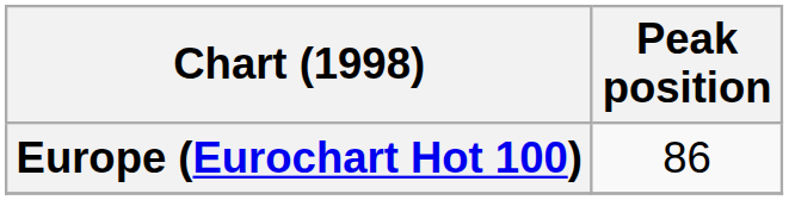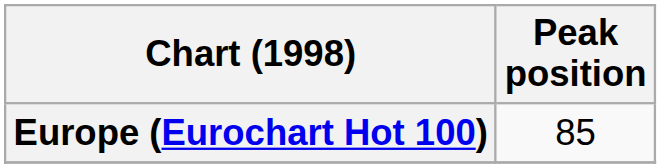 <table class="wikitable sortable plainrowheaders" style="text-align:center">
 <tr>
 <th>Chart (1998)</th>
 <th>Peak<br>position</th>
 </tr>
 <tr>
 <th scope="row">Europe (<a href='#'>Eurochart Hot 100</a>)</th>
-<td>86</td>
+<td>85</td>
 </tr>
 <tr>
 </tr>
 <tr>
 </tr>
 </table>
